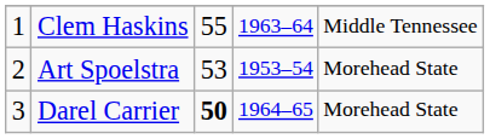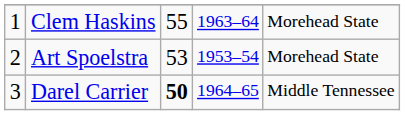 <table class="wikitable">
 <tr>
 </tr>
 <tr>
 <td>1</td>
 <td><a href='#'>Clem Haskins</a></td>
 <td>55</td>
 <td style="font-size:80%;"><a href='#'>1963–64</a></td>
-<td style="font-size:80%;">Middle Tennessee</td>
+<td style="font-size:80%;">Morehead State</td>
 </tr>
 <tr>
 <td>2</td>
 <td><a href='#'>Art Spoelstra</a></td>
 <td>53</td>
 <td style="font-size:80%;"><a href='#'>1953–54</a></td>
 <td style="font-size:80%;">Morehead State</td>
 </tr>
 <tr>
 <td>3</td>
 <td><a href='#'>Darel Carrier</a></td>
 <td><strong>50</strong></td>
 <td style="font-size:80%;"><a href='#'>1964–65</a></td>
-<td style="font-size:80%;">Morehead State</td>
+<td style="font-size:80%;">Middle Tennessee</td>
 </tr>
 </table>
